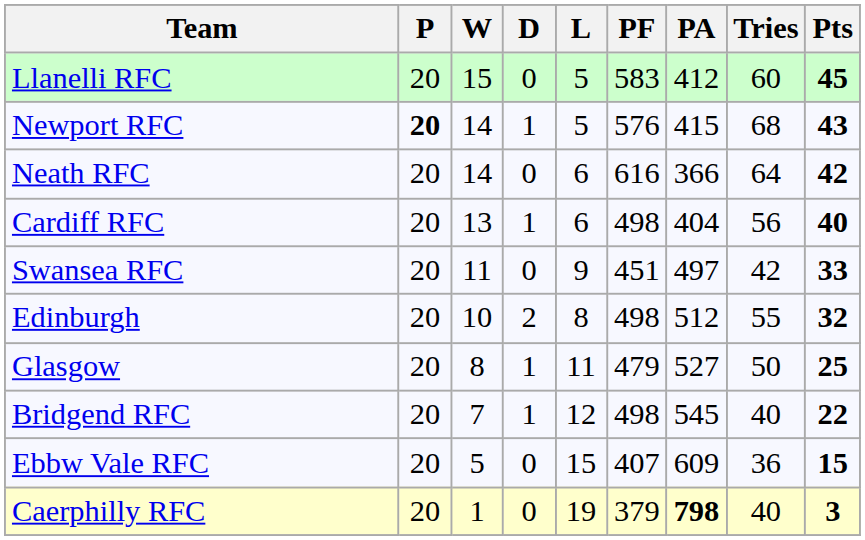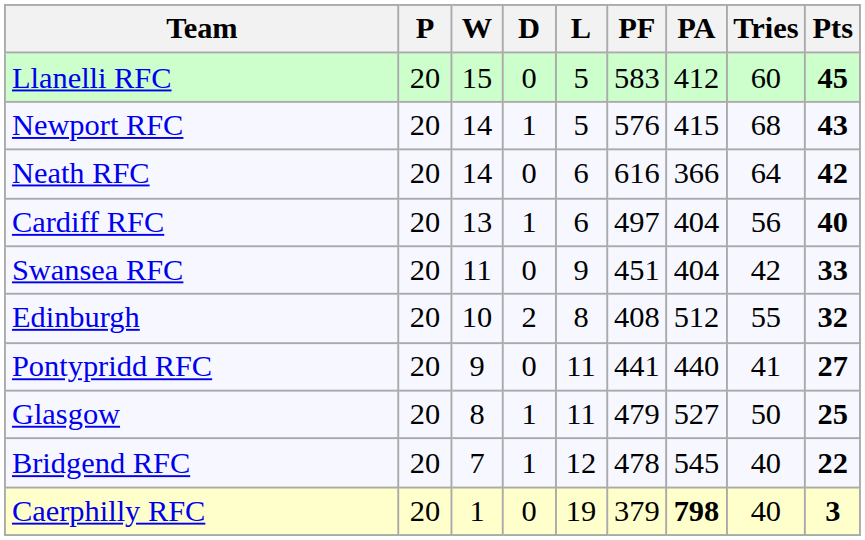 <table class="wikitable" style="text-align: center;">
 <tr>
 <th width="200">Team</th>
 <th width="20">P</th>
 <th width="20">W</th>
 <th width="20">D</th>
 <th width="20">L</th>
 <th width="20">PF</th>
 <th width="20">PA</th>
 <th width="25">Tries</th>
 <th width="20">Pts</th>
 </tr>
 <tr bgcolor="#ccffcc">
 <td align="left"> <a href='#'>Llanelli RFC</a></td>
 <td>20</td>
 <td>15</td>
 <td>0</td>
 <td>5</td>
 <td>583</td>
 <td>412</td>
 <td>60</td>
 <td><strong>45</strong></td>
 </tr>
 <tr bgcolor="#f7f8ff">
 <td align="left"> <a href='#'>Newport RFC</a></td>
-<td><strong>20</strong></td>
+<td>20</td>
 <td>14</td>
 <td>1</td>
 <td>5</td>
 <td>576</td>
 <td>415</td>
 <td>68</td>
 <td><strong>43</strong></td>
 </tr>
 <tr bgcolor="#f7f8ff">
 <td align="left"> <a href='#'>Neath RFC</a></td>
 <td>20</td>
 <td>14</td>
 <td>0</td>
 <td>6</td>
 <td>616</td>
 <td>366</td>
 <td>64</td>
 <td><strong>42</strong></td>
 </tr>
 <tr bgcolor="#f7f8ff">
 <td align="left"> <a href='#'>Cardiff RFC</a></td>
 <td>20</td>
 <td>13</td>
 <td>1</td>
 <td>6</td>
-<td>498</td>
+<td>497</td>
 <td>404</td>
 <td>56</td>
 <td><strong>40</strong></td>
 </tr>
 <tr bgcolor="#f7f8ff">
 <td align="left">  <a href='#'>Swansea RFC</a></td>
 <td>20</td>
 <td>11</td>
 <td>0</td>
 <td>9</td>
 <td>451</td>
-<td>497</td>
+<td>404</td>
 <td>42</td>
 <td><strong>33</strong></td>
 </tr>
 <tr bgcolor="#f7f8ff">
 <td align="left"> <a href='#'>Edinburgh</a></td>
 <td>20</td>
 <td>10</td>
 <td>2</td>
 <td>8</td>
-<td>498</td>
+<td>408</td>
 <td>512</td>
 <td>55</td>
 <td><strong>32</strong></td>
+</tr>
+<tr bgcolor="#f7f8ff">
+<td align="left"> <a href='#'>Pontypridd RFC</a></td>
+<td>20</td>
+<td>9</td>
+<td>0</td>
+<td>11</td>
+<td>441</td>
+<td>440</td>
+<td>41</td>
+<td><strong>27</strong></td>
 </tr>
 <tr bgcolor="#f7f8ff">
 <td align="left"> <a href='#'>Glasgow</a></td>
 <td>20</td>
 <td>8</td>
 <td>1</td>
 <td>11</td>
 <td>479</td>
 <td>527</td>
 <td>50</td>
 <td><strong>25</strong></td>
 </tr>
 <tr bgcolor="#f7f8ff">
 <td align="left"> <a href='#'>Bridgend RFC</a></td>
 <td>20</td>
 <td>7</td>
 <td>1</td>
 <td>12</td>
-<td>498</td>
+<td>478</td>
 <td>545</td>
 <td>40</td>
 <td><strong>22</strong></td>
-</tr>
-<tr bgcolor="#f7f8ff">
-<td align="left"> <a href='#'>Ebbw Vale RFC</a></td>
-<td>20</td>
-<td>5</td>
-<td>0</td>
-<td>15</td>
-<td>407</td>
-<td>609</td>
-<td>36</td>
-<td><strong>15</strong></td>
 </tr>
 <tr bgcolor="#ffffcc">
 <td align="left"> <a href='#'>Caerphilly RFC</a></td>
 <td>20</td>
 <td>1</td>
 <td>0</td>
 <td>19</td>
 <td>379</td>
 <td><strong>798</strong></td>
 <td>40</td>
 <td><strong>3</strong></td>
 </tr>
 </table>
